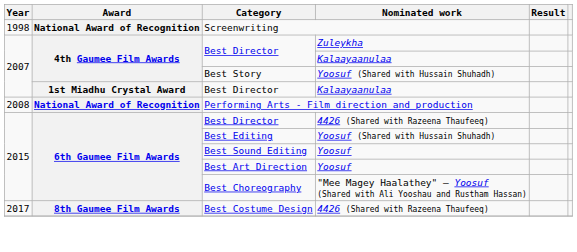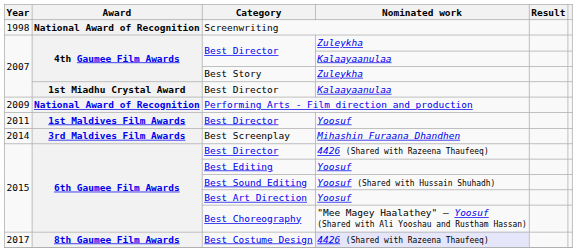 <table class="wikitable plainrowheaders sortable">
 <tr>
 <th scope="col">Year</th>
 <th scope="col">Award</th>
 <th scope="col">Category</th>
 <th scope="col">Nominated work</th>
 <th scope="col">Result</th>
 <th scope="col" class="unsortable"></th>
 </tr>
 <tr>
 <td>1998</td>
 <th scope="row">National Award of Recognition</th>
 <td colspan="2">Screenwriting</td>
 <td></td>
 <td style="text-align:center;"></td>
 </tr>
 <tr>
 <td rowspan="4">2007</td>
 <th scope="row" rowspan="3">4th <a href='#'>Gaumee Film Awards</a></th>
 <td rowspan="2"><a href='#'>Best Director</a></td>
 <td><em><a href='#'>Zuleykha</a></em></td>
 <td></td>
 <td style="text-align:center;"></td>
 </tr>
 <tr>
 <td><em><a href='#'>Kalaayaanulaa</a></em></td>
 <td></td>
 <td style="text-align:center;"></td>
 </tr>
 <tr>
 <td>Best Story</td>
-<td><em><a href='#'>Yoosuf</a></em> <small>(Shared with Hussain Shuhadh)</small></td>
+<td><em><a href='#'>Zuleykha</a></em></td>
 <td></td>
 <td style="text-align:center;"></td>
 </tr>
 <tr>
 <th scope="row">1st Miadhu Crystal Award</th>
 <td>Best Director</td>
 <td><em><a href='#'>Kalaayaanulaa</a></em></td>
 <td></td>
 <td style="text-align:center;"></td>
 </tr>
 <tr>
-<td>2008</td>
+<td>2009</td>
 <th scope="row"><a href='#'>National Award of Recognition</a></th>
 <td colspan="2"><a href='#'>Performing Arts - Film direction and production</a></td>
+<td></td>
+<td style="text-align:center;"></td>
+</tr>
+<tr>
+<td>2011</td>
+<th scope="row"><a href='#'>1st Maldives Film Awards</a></th>
+<td><a href='#'>Best Director</a></td>
+<td><em><a href='#'>Yoosuf</a></em></td>
+<td></td>
+<td style="text-align:center;"></td>
+</tr>
+<tr>
+<td>2014</td>
+<th scope="row"><a href='#'>3rd Maldives Film Awards</a></th>
+<td>Best Screenplay</td>
+<td><em><a href='#'>Mihashin Furaana Dhandhen</a></em></td>
 <td></td>
 <td style="text-align:center;"></td>
 </tr>
 <tr>
 <td rowspan="5">2015</td>
 <th scope="row" rowspan="5"><a href='#'>6th Gaumee Film Awards</a></th>
 <td><a href='#'>Best Director</a></td>
 <td><em><a href='#'>4426</a></em> <small>(Shared with Razeena Thaufeeq)</small></td>
 <td></td>
 <td style="text-align:center;"></td>
 </tr>
 <tr>
 <td><a href='#'>Best Editing</a></td>
-<td><em><a href='#'>Yoosuf</a></em> <small>(Shared with Hussain Shuhadh)</small></td>
+<td><em><a href='#'>Yoosuf</a></em></td>
 <td></td>
 <td style="text-align:center;"></td>
 </tr>
 <tr>
 <td><a href='#'>Best Sound Editing</a></td>
-<td><em><a href='#'>Yoosuf</a></em></td>
+<td><em><a href='#'>Yoosuf</a></em> <small>(Shared with Hussain Shuhadh)</small></td>
 <td></td>
 <td style="text-align:center;"></td>
 </tr>
 <tr>
 <td><a href='#'>Best Art Direction</a></td>
 <td><em><a href='#'>Yoosuf</a></em></td>
 <td></td>
 <td style="text-align:center;"></td>
 </tr>
 <tr>
 <td><a href='#'>Best Choreography</a></td>
 <td>"Mee Magey Haalathey" – <em><a href='#'>Yoosuf</a></em><br><small>(Shared with Ali Yooshau and Rustham Hassan)</small></td>
 <td></td>
 <td style="text-align:center;"></td>
 </tr>
 <tr>
 <td>2017</td>
 <th scope="row"><a href='#'>8th Gaumee Film Awards</a></th>
 <td><a href='#'>Best Costume Design</a></td>
-<td><em><a href='#'>4426</a></em> <small>(Shared with Razeena Thaufeeq)</small></td>
+<td style="background: lavender;"><em><a href='#'>4426</a></em> <small>(Shared with Razeena Thaufeeq)</small></td>
 <td></td>
 <td style="text-align:center;"></td>
 </tr>
 <tr>
 </tr>
 </table>
